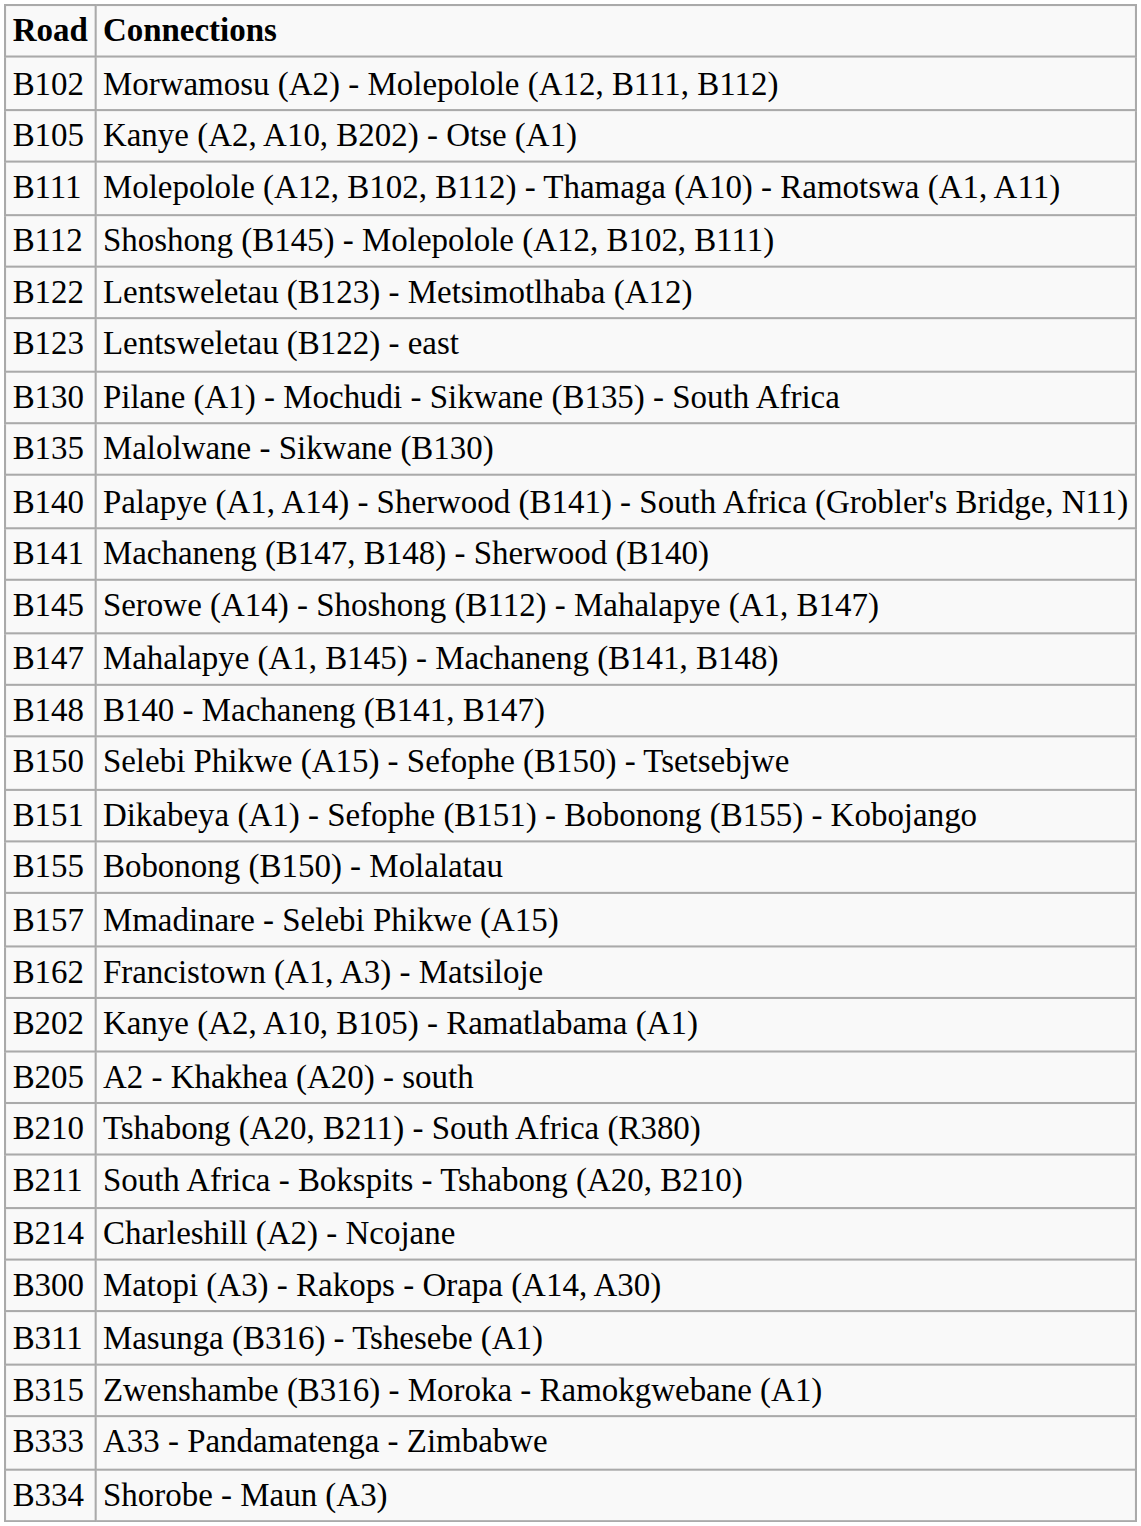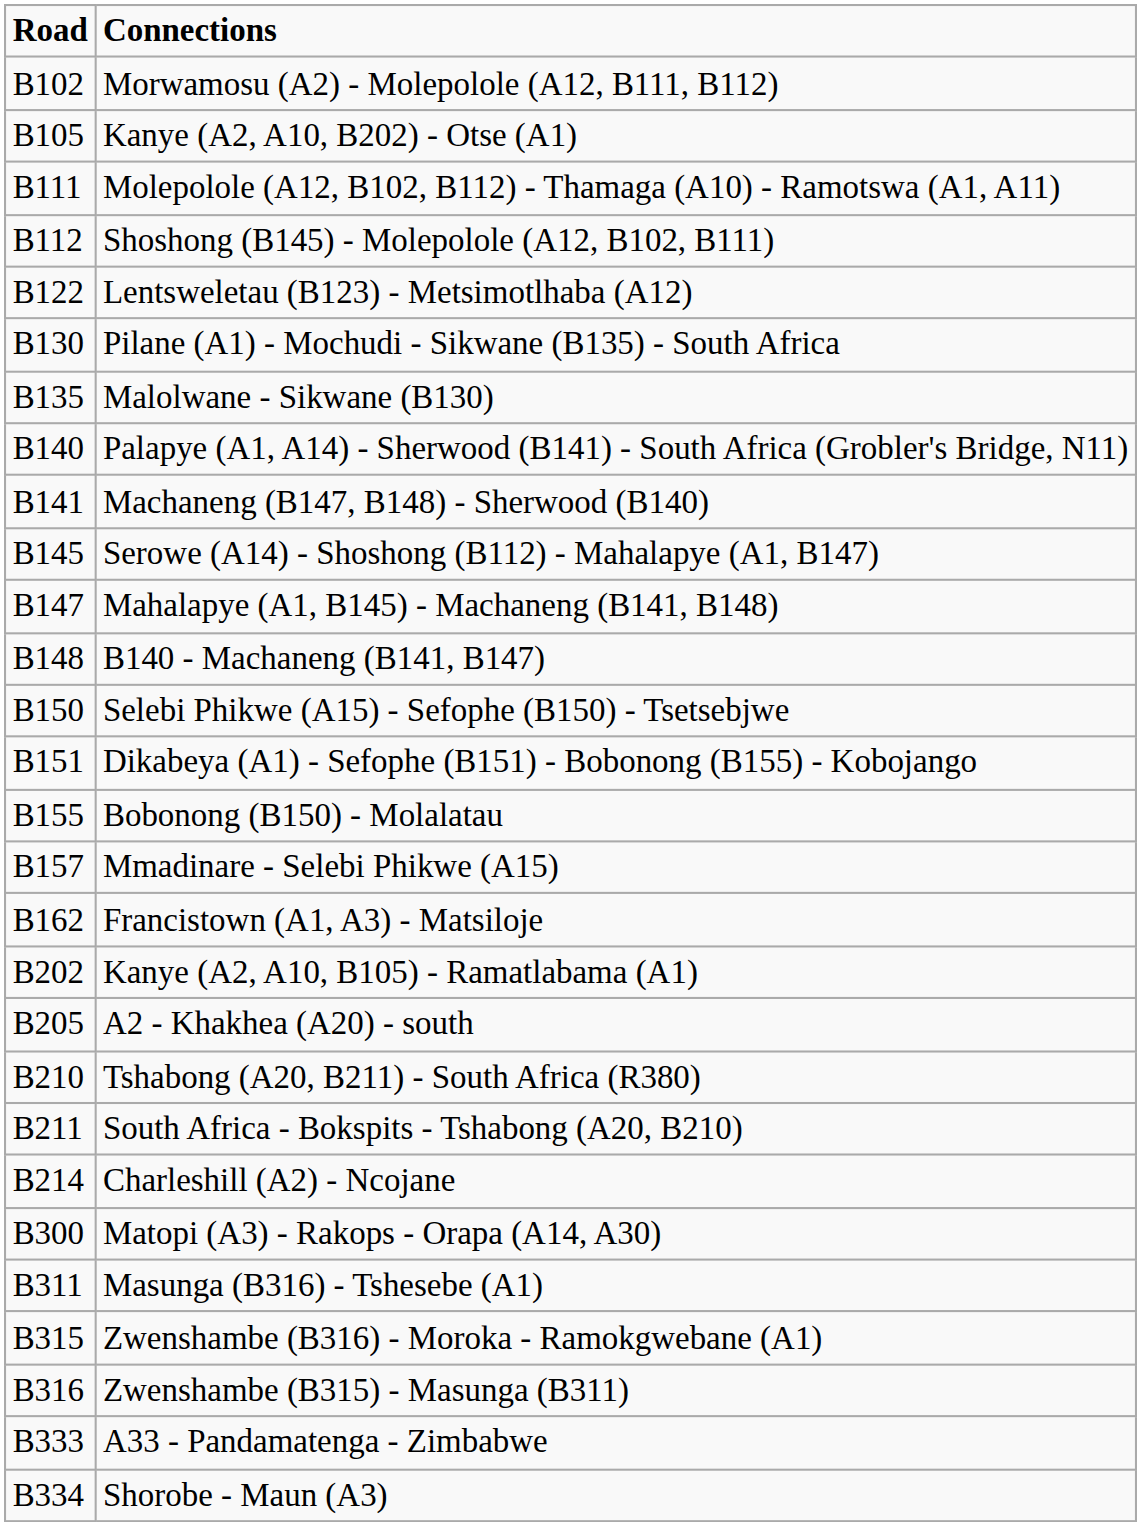 <table class="wikitable mw-collapsible mw-collapsed">
 <tr>
 <td><strong>Road</strong></td>
 <td><strong>Connections</strong></td>
 </tr>
 <tr>
 <td>B102</td>
 <td>Morwamosu (A2) - Molepolole (A12, B111, B112)</td>
 </tr>
 <tr>
 <td>B105</td>
 <td>Kanye (A2, A10, B202) - Otse (A1)</td>
 </tr>
 <tr>
 <td>B111</td>
 <td>Molepolole (A12, B102, B112) - Thamaga (A10) - Ramotswa (A1, A11)</td>
 </tr>
 <tr>
 <td>B112</td>
 <td>Shoshong (B145) - Molepolole (A12, B102, B111)</td>
 </tr>
 <tr>
 <td>B122</td>
 <td>Lentsweletau (B123) - Metsimotlhaba (A12)</td>
-</tr>
-<tr>
-<td>B123</td>
-<td>Lentsweletau (B122) - east</td>
 </tr>
 <tr>
 <td>B130</td>
 <td>Pilane (A1) - Mochudi - Sikwane (B135) - South Africa</td>
 </tr>
 <tr>
 <td>B135</td>
 <td>Malolwane - Sikwane (B130)</td>
 </tr>
 <tr>
 <td>B140</td>
 <td>Palapye (A1, A14) - Sherwood (B141) - South Africa (Grobler's Bridge, N11)</td>
 </tr>
 <tr>
 <td>B141</td>
 <td>Machaneng (B147, B148) - Sherwood (B140)</td>
 </tr>
 <tr>
 <td>B145</td>
 <td>Serowe (A14) - Shoshong (B112) - Mahalapye (A1, B147)</td>
 </tr>
 <tr>
 <td>B147</td>
 <td>Mahalapye (A1, B145) - Machaneng (B141, B148)</td>
 </tr>
 <tr>
 <td>B148</td>
 <td>B140 - Machaneng (B141, B147)</td>
 </tr>
 <tr>
 <td>B150</td>
 <td>Selebi Phikwe (A15) - Sefophe (B150) - Tsetsebjwe</td>
 </tr>
 <tr>
 <td>B151</td>
 <td>Dikabeya (A1) - Sefophe (B151) - Bobonong (B155) - Kobojango</td>
 </tr>
 <tr>
 <td>B155</td>
 <td>Bobonong (B150) - Molalatau</td>
 </tr>
 <tr>
 <td>B157</td>
 <td>Mmadinare - Selebi Phikwe (A15)</td>
 </tr>
 <tr>
 <td>B162</td>
 <td>Francistown (A1, A3) - Matsiloje</td>
 </tr>
 <tr>
 <td>B202</td>
 <td>Kanye (A2, A10, B105) - Ramatlabama (A1)</td>
 </tr>
 <tr>
 <td>B205</td>
 <td>A2 - Khakhea (A20) - south</td>
 </tr>
 <tr>
 <td>B210</td>
 <td>Tshabong (A20, B211) - South Africa (R380)</td>
 </tr>
 <tr>
 <td>B211</td>
 <td>South Africa - Bokspits - Tshabong (A20, B210)</td>
 </tr>
 <tr>
 <td>B214</td>
 <td>Charleshill (A2) - Ncojane</td>
 </tr>
 <tr>
 <td>B300</td>
 <td>Matopi (A3) - Rakops - Orapa (A14, A30)</td>
 </tr>
 <tr>
 <td>B311</td>
 <td>Masunga (B316) - Tshesebe (A1)</td>
 </tr>
 <tr>
 <td>B315</td>
 <td>Zwenshambe (B316) - Moroka - Ramokgwebane (A1)</td>
 </tr>
 <tr>
+<td>B316</td>
+<td>Zwenshambe (B315) - Masunga (B311)</td>
+</tr>
+<tr>
 <td>B333</td>
 <td>A33 - Pandamatenga - Zimbabwe</td>
 </tr>
 <tr>
 <td>B334</td>
 <td>Shorobe - Maun (A3)</td>
 </tr>
 </table>
